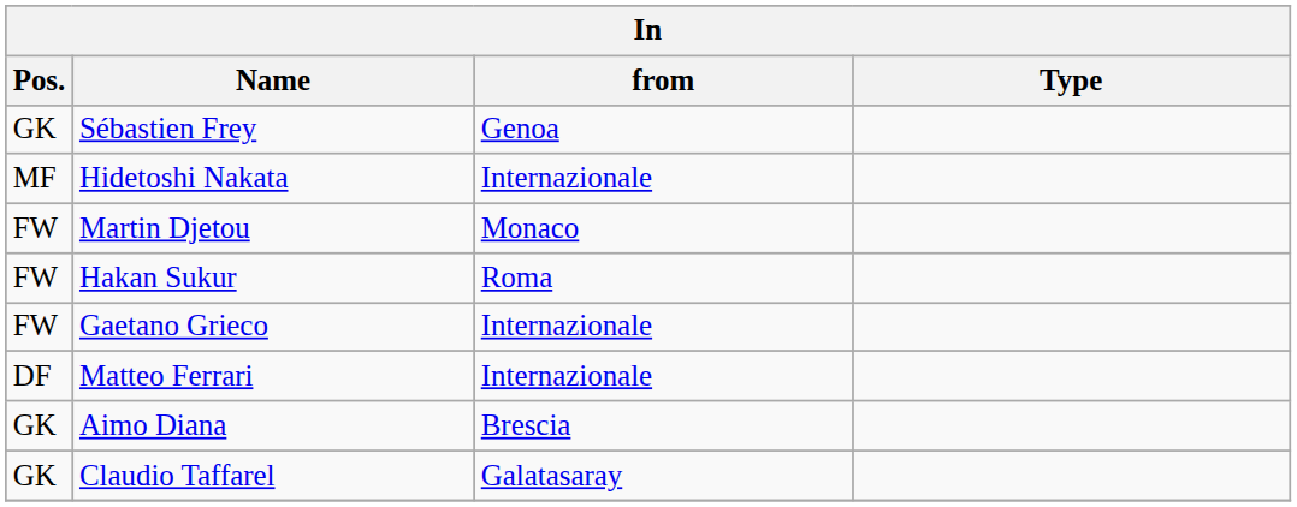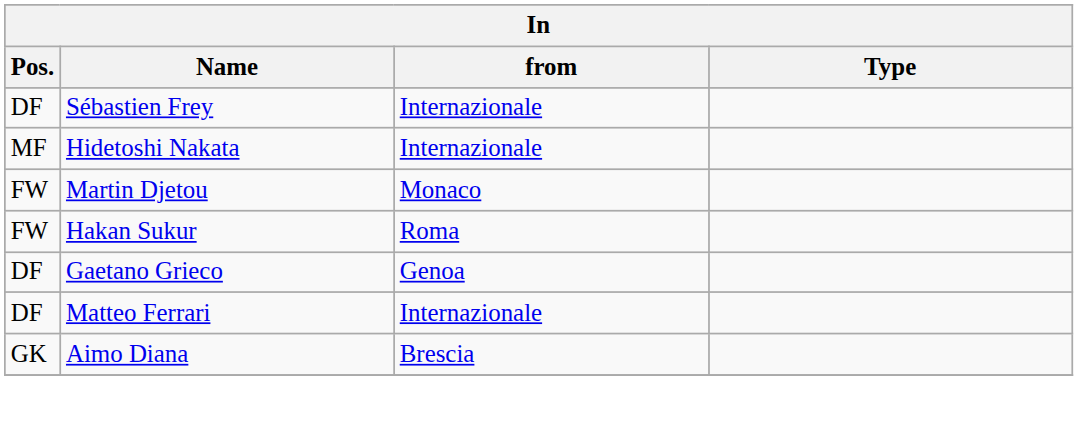 <table class="wikitable" style="font-size:90%;width:99%;">
 <tr>
 <th colspan="4">In</th>
 </tr>
 <tr>
 <th width=3%>Pos.</th>
 <th width=32%>Name</th>
 <th width=30%>from</th>
 <th width=35%>Type</th>
 </tr>
 <tr>
-<td>GK</td>
+<td>DF</td>
 <td><a href='#'>Sébastien Frey</a></td>
-<td><a href='#'>Genoa</a></td>
+<td><a href='#'>Internazionale</a></td>
 <td></td>
 </tr>
 <tr>
 <td>MF</td>
 <td><a href='#'>Hidetoshi Nakata</a></td>
 <td><a href='#'>Internazionale</a></td>
 <td></td>
 </tr>
 <tr>
 <td>FW</td>
 <td><a href='#'>Martin Djetou</a></td>
 <td><a href='#'>Monaco</a></td>
 <td></td>
 </tr>
 <tr>
 <td>FW</td>
 <td><a href='#'>Hakan Sukur</a></td>
 <td><a href='#'>Roma</a></td>
 <td></td>
 </tr>
 <tr>
-<td>FW</td>
+<td>DF</td>
 <td><a href='#'>Gaetano Grieco</a></td>
-<td><a href='#'>Internazionale</a></td>
+<td><a href='#'>Genoa</a></td>
 <td></td>
 </tr>
 <tr>
 <td>DF</td>
 <td><a href='#'>Matteo Ferrari</a></td>
 <td><a href='#'>Internazionale</a></td>
 <td></td>
 </tr>
 <tr>
 <td>GK</td>
 <td><a href='#'>Aimo Diana</a></td>
 <td><a href='#'>Brescia</a></td>
 <td></td>
 </tr>
 <tr>
-<td>GK</td>
-<td><a href='#'>Claudio Taffarel</a></td>
-<td><a href='#'>Galatasaray</a></td>
-<td></td>
-</tr>
-<tr>
 </tr>
 </table>
